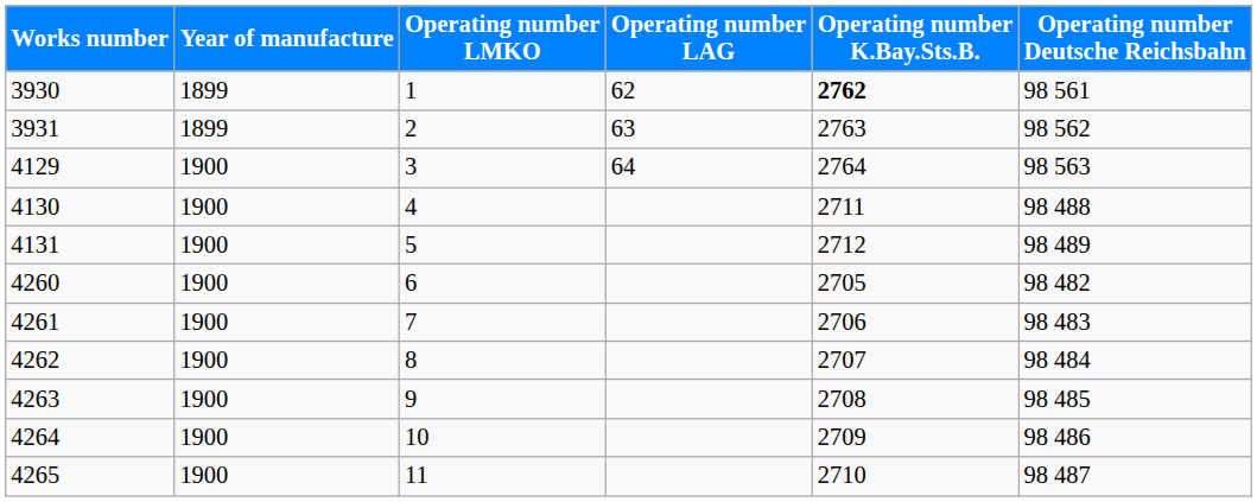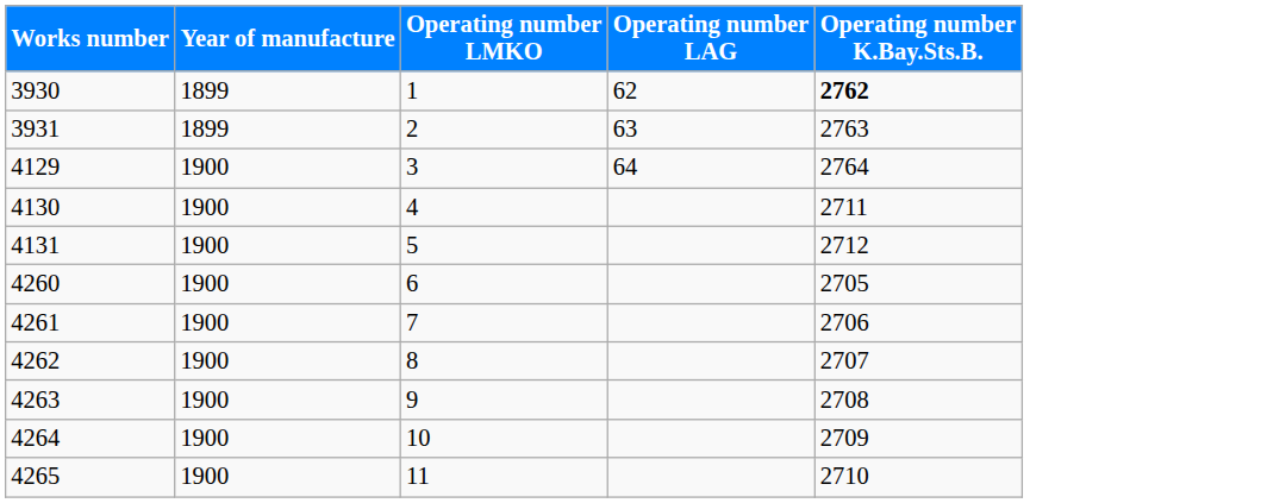 <table class="wikitable">
 <tr>
 <th style="color:#ffffff; background:#0081ff">Works number</th>
 <th style="color:#ffffff; background:#0081ff">Year of manufacture</th>
 <th style="color:#ffffff; background:#0081ff">Operating number<br>LMKO</th>
 <th style="color:#ffffff; background:#0081ff">Operating number<br>LAG</th>
 <th style="color:#ffffff; background:#0081ff">Operating number<br>K.Bay.Sts.B.</th>
-<th style="color:#ffffff; background:#0081ff">Operating number<br>Deutsche Reichsbahn</th>
 </tr>
 <tr>
 <td>3930</td>
 <td>1899</td>
 <td>1</td>
 <td>62</td>
 <td><strong>2762</strong></td>
-<td>98 561</td>
 </tr>
 <tr>
 <td>3931</td>
 <td>1899</td>
 <td>2</td>
 <td>63</td>
 <td>2763</td>
-<td>98 562</td>
 </tr>
 <tr>
 <td>4129</td>
 <td>1900</td>
 <td>3</td>
 <td>64</td>
 <td>2764</td>
-<td>98 563</td>
 </tr>
 <tr>
 <td>4130</td>
 <td>1900</td>
 <td>4</td>
 <td></td>
 <td>2711</td>
-<td>98 488</td>
 </tr>
 <tr>
 <td>4131</td>
 <td>1900</td>
 <td>5</td>
 <td></td>
 <td>2712</td>
-<td>98 489</td>
 </tr>
 <tr>
 <td>4260</td>
 <td>1900</td>
 <td>6</td>
 <td></td>
 <td>2705</td>
-<td>98 482</td>
 </tr>
 <tr>
 <td>4261</td>
 <td>1900</td>
 <td>7</td>
 <td></td>
 <td>2706</td>
-<td>98 483</td>
 </tr>
 <tr>
 <td>4262</td>
 <td>1900</td>
 <td>8</td>
 <td></td>
 <td>2707</td>
-<td>98 484</td>
 </tr>
 <tr>
 <td>4263</td>
 <td>1900</td>
 <td>9</td>
 <td></td>
 <td>2708</td>
-<td>98 485</td>
 </tr>
 <tr>
 <td>4264</td>
 <td>1900</td>
 <td>10</td>
 <td></td>
 <td>2709</td>
-<td>98 486</td>
 </tr>
 <tr>
 <td>4265</td>
 <td>1900</td>
 <td>11</td>
 <td></td>
 <td>2710</td>
-<td>98 487</td>
 </tr>
 </table>
